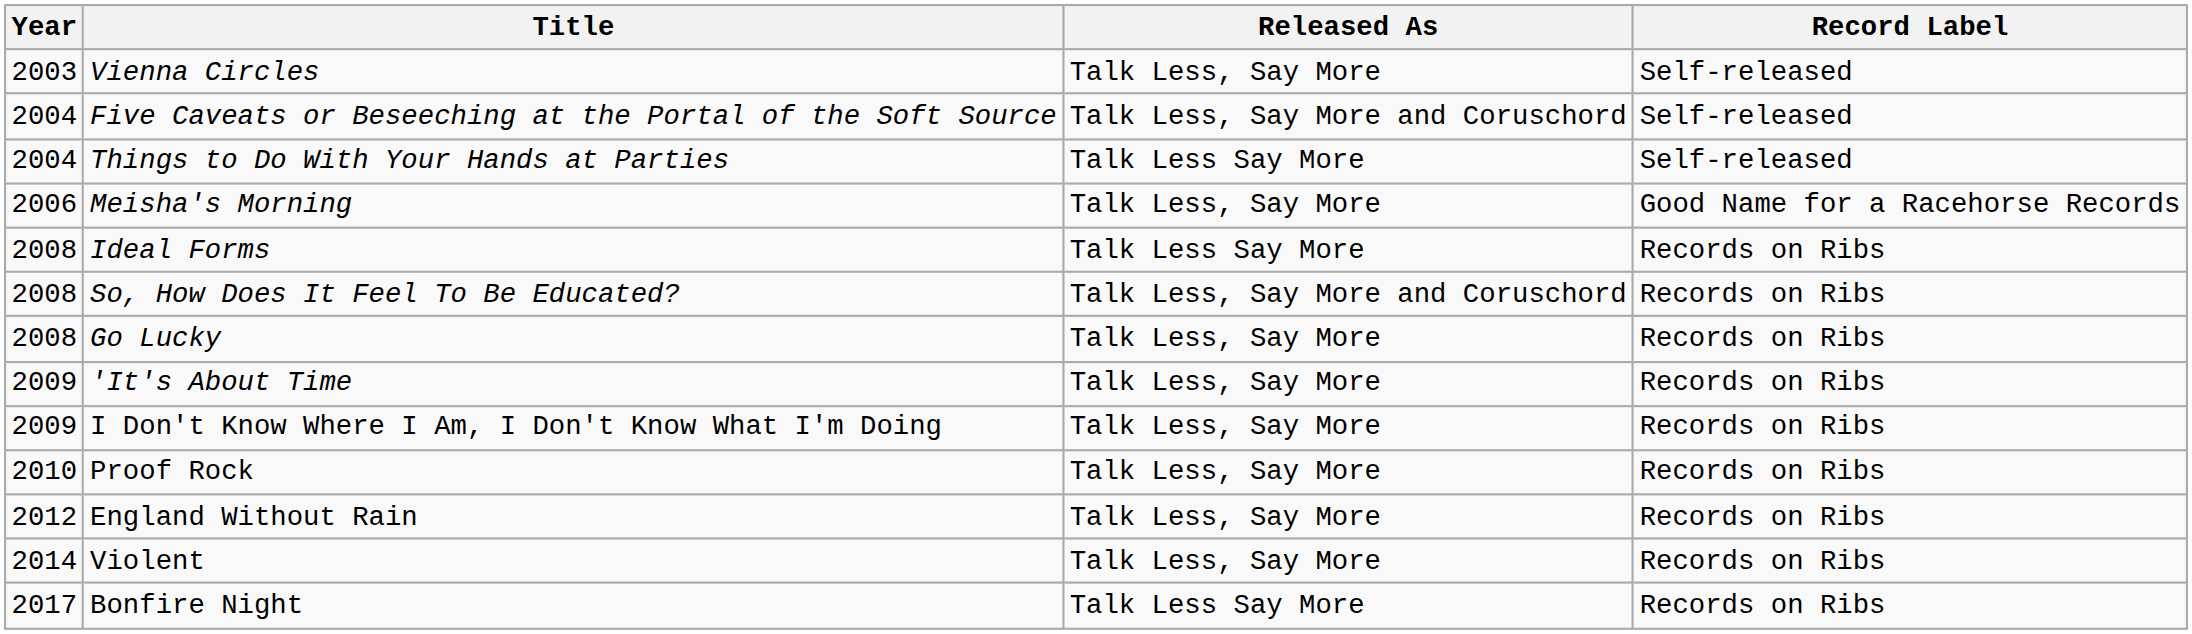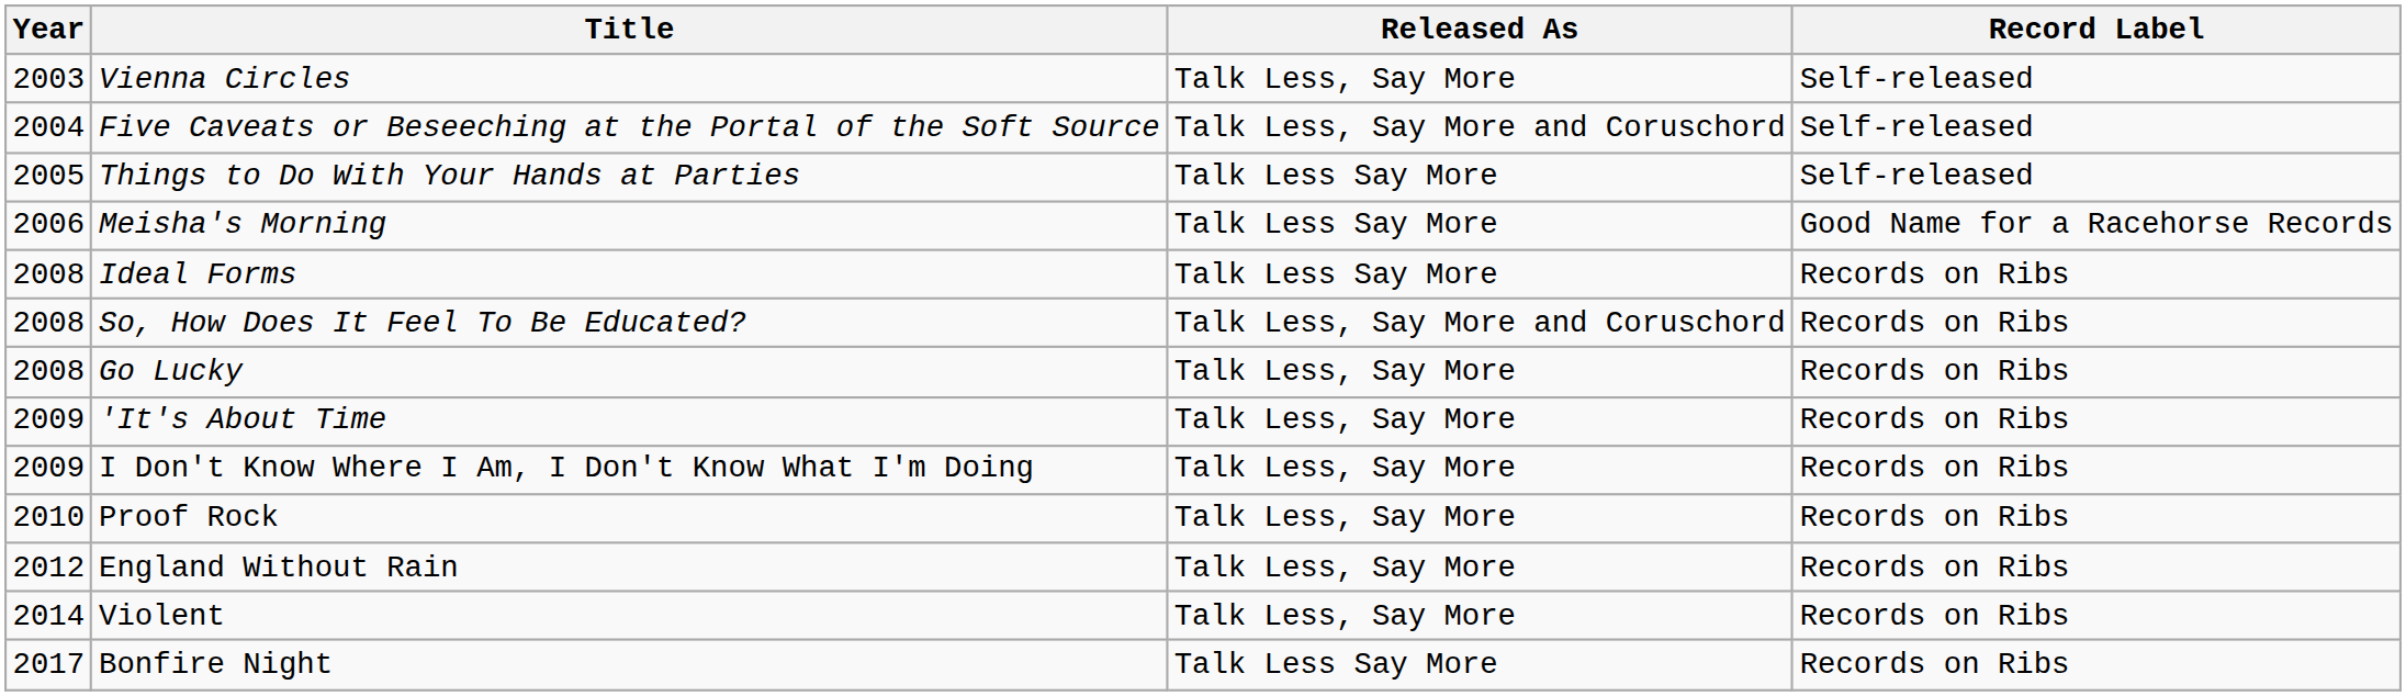 <table class="wikitable">
 <tr>
 <th>Year</th>
 <th>Title</th>
 <th>Released As</th>
 <th>Record Label</th>
 </tr>
 <tr>
 <td>2003</td>
 <td><em>Vienna Circles</em></td>
 <td>Talk Less, Say More</td>
 <td>Self-released</td>
 </tr>
 <tr>
 <td>2004</td>
 <td><em>Five Caveats or Beseeching at the Portal of the Soft Source</em></td>
 <td>Talk Less, Say More and Coruschord</td>
 <td>Self-released</td>
 </tr>
 <tr>
-<td>2004</td>
+<td>2005</td>
 <td><em>Things to Do With Your Hands at Parties</em></td>
 <td>Talk Less Say More</td>
 <td>Self-released</td>
 </tr>
 <tr>
 <td>2006</td>
 <td><em>Meisha's Morning</em></td>
-<td>Talk Less, Say More</td>
+<td>Talk Less Say More</td>
 <td>Good Name for a Racehorse Records</td>
 </tr>
 <tr>
 <td>2008</td>
 <td><em>Ideal Forms</em></td>
 <td>Talk Less Say More</td>
 <td>Records on Ribs</td>
 </tr>
 <tr>
 <td>2008</td>
 <td><em>So, How Does It Feel To Be Educated?</em></td>
 <td>Talk Less, Say More and Coruschord</td>
 <td>Records on Ribs</td>
 </tr>
 <tr>
 <td>2008</td>
 <td><em>Go Lucky</em></td>
 <td>Talk Less, Say More</td>
 <td>Records on Ribs</td>
 </tr>
 <tr>
 <td>2009</td>
 <td><em>'It's About Time<strong></td>
 <td>Talk Less, Say More</td>
 <td>Records on Ribs</td>
 </tr>
 <tr>
 <td>2009</td>
 <td></em>I Don't Know Where I Am, I Don't Know What I'm Doing<em></td>
 <td>Talk Less, Say More</td>
 <td>Records on Ribs</td>
 </tr>
 <tr>
 <td>2010</td>
 <td></em>Proof Rock<em></td>
 <td>Talk Less, Say More</td>
 <td>Records on Ribs</td>
 </tr>
 <tr>
 <td>2012</td>
 <td></em>England Without Rain<em></td>
 <td>Talk Less, Say More</td>
 <td>Records on Ribs</td>
 </tr>
 <tr>
 <td>2014</td>
 <td></em>Violent<em></td>
 <td>Talk Less, Say More</td>
 <td>Records on Ribs</td>
 </tr>
 <tr>
 <td>2017</td>
 <td></em>Bonfire Night<em></td>
 <td>Talk Less Say More</td>
 <td>Records on Ribs</td>
 </tr>
 </table>
